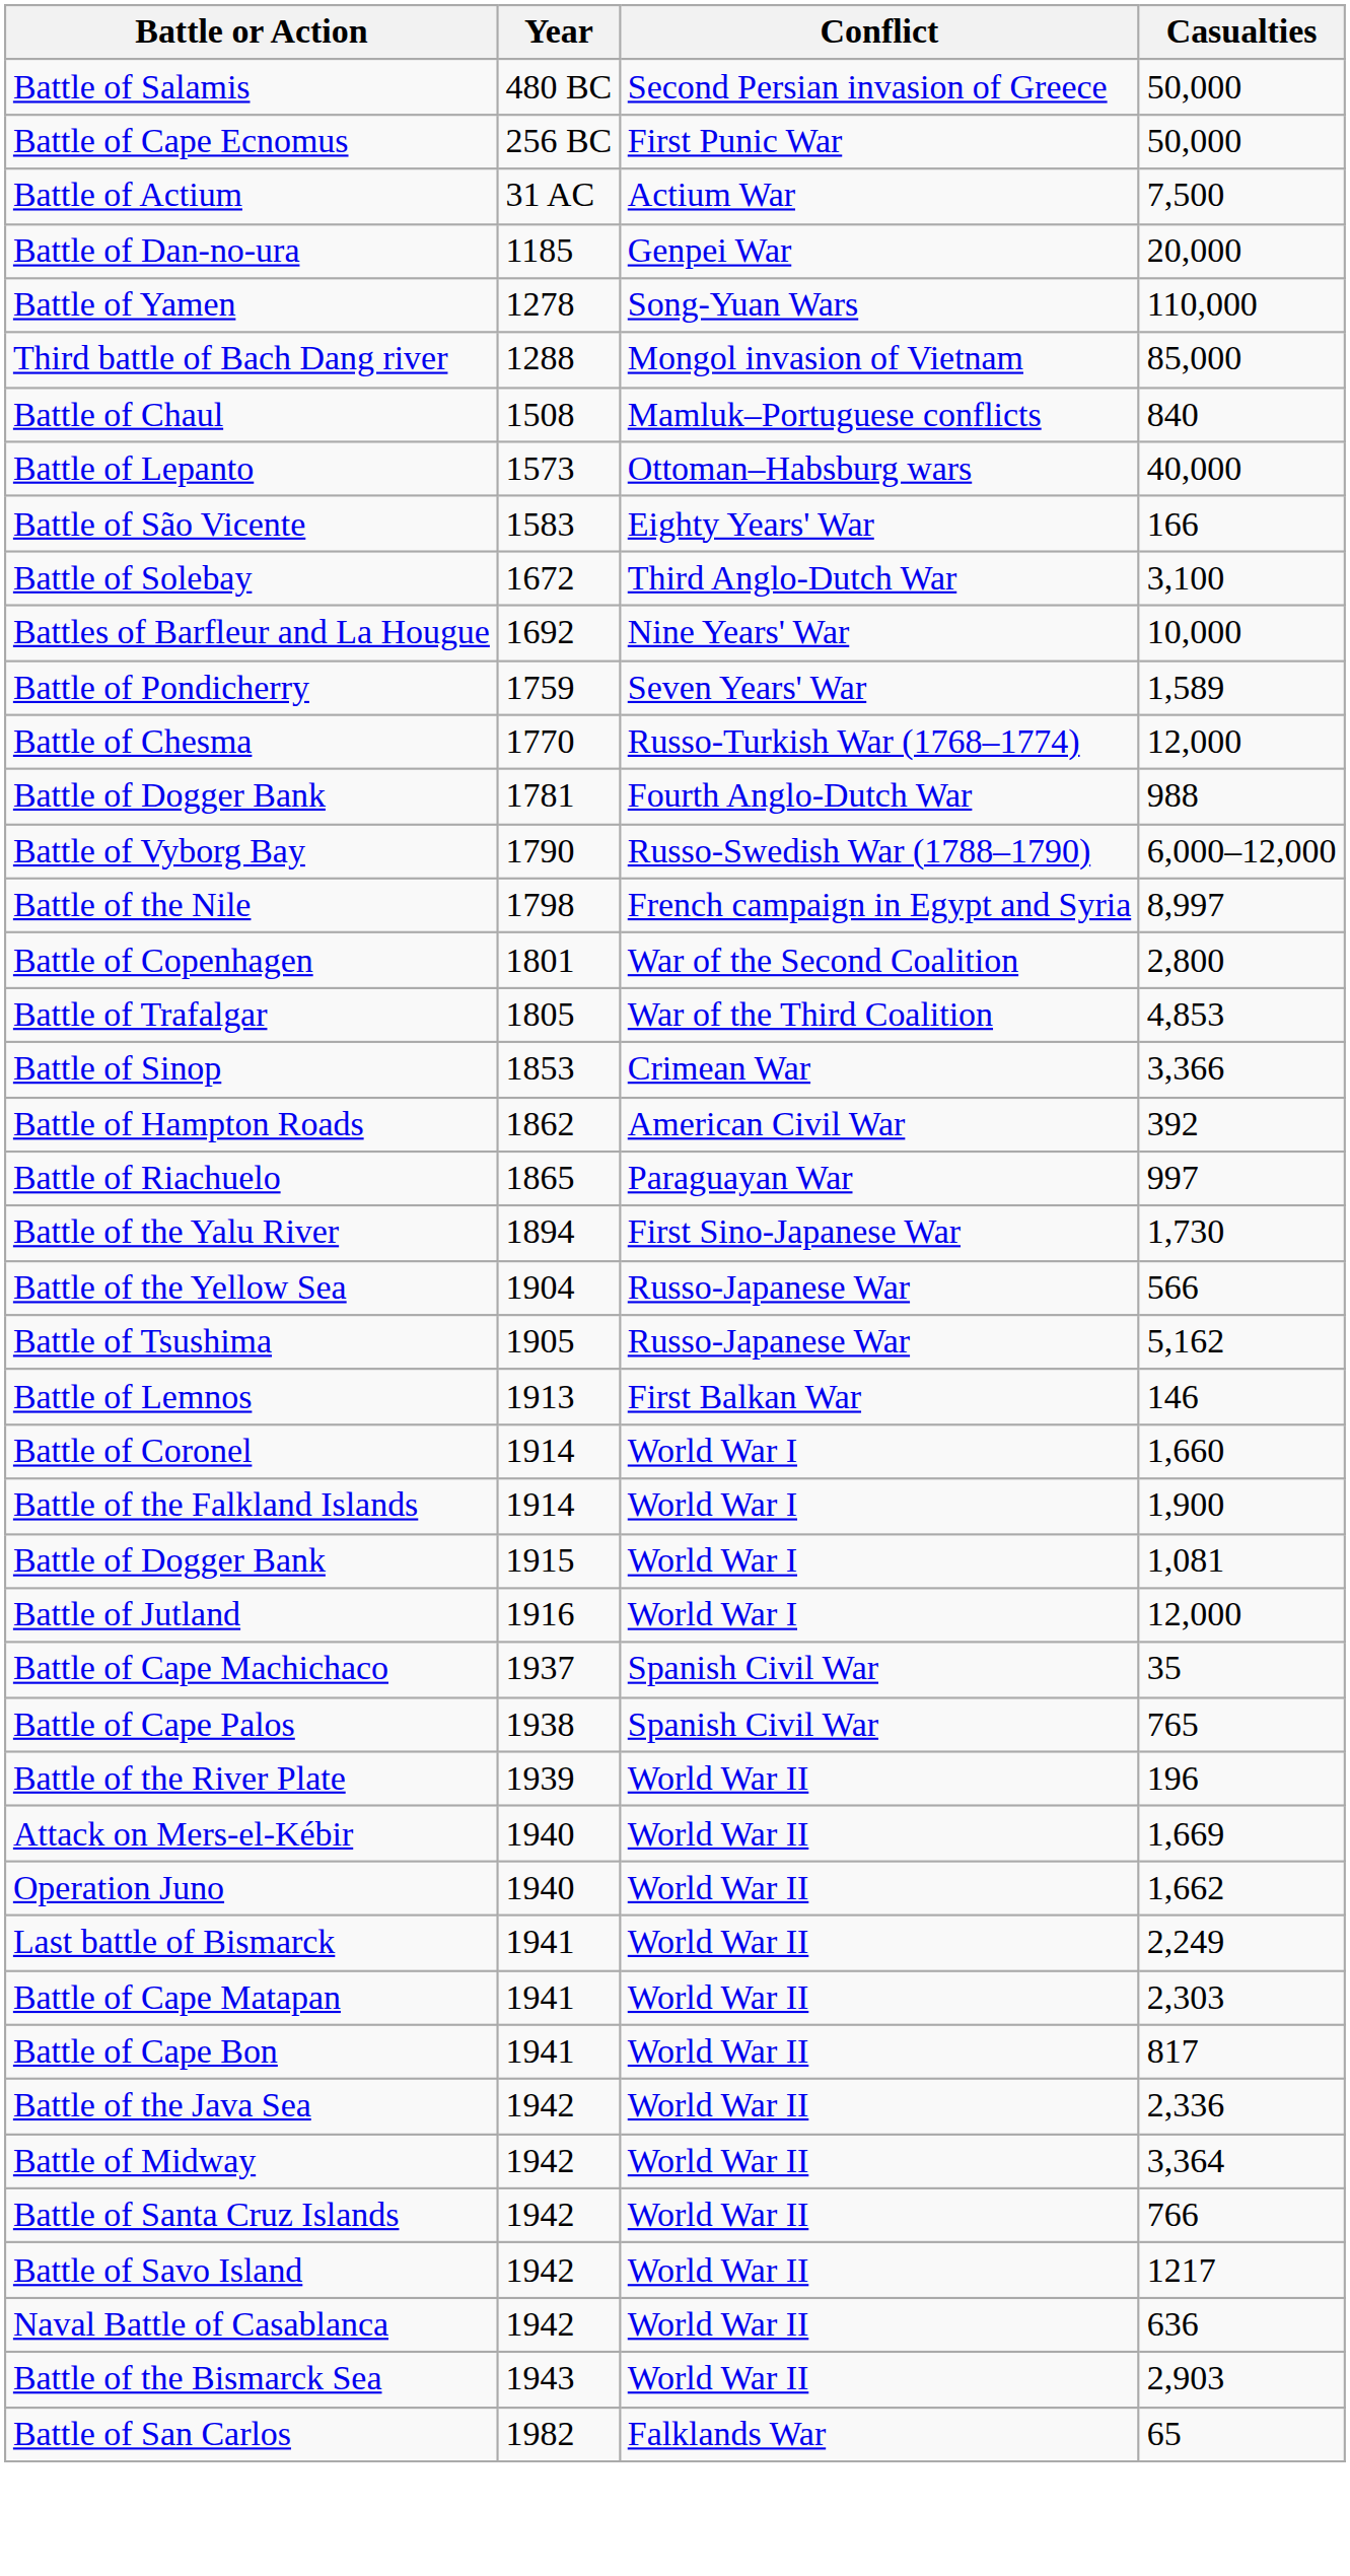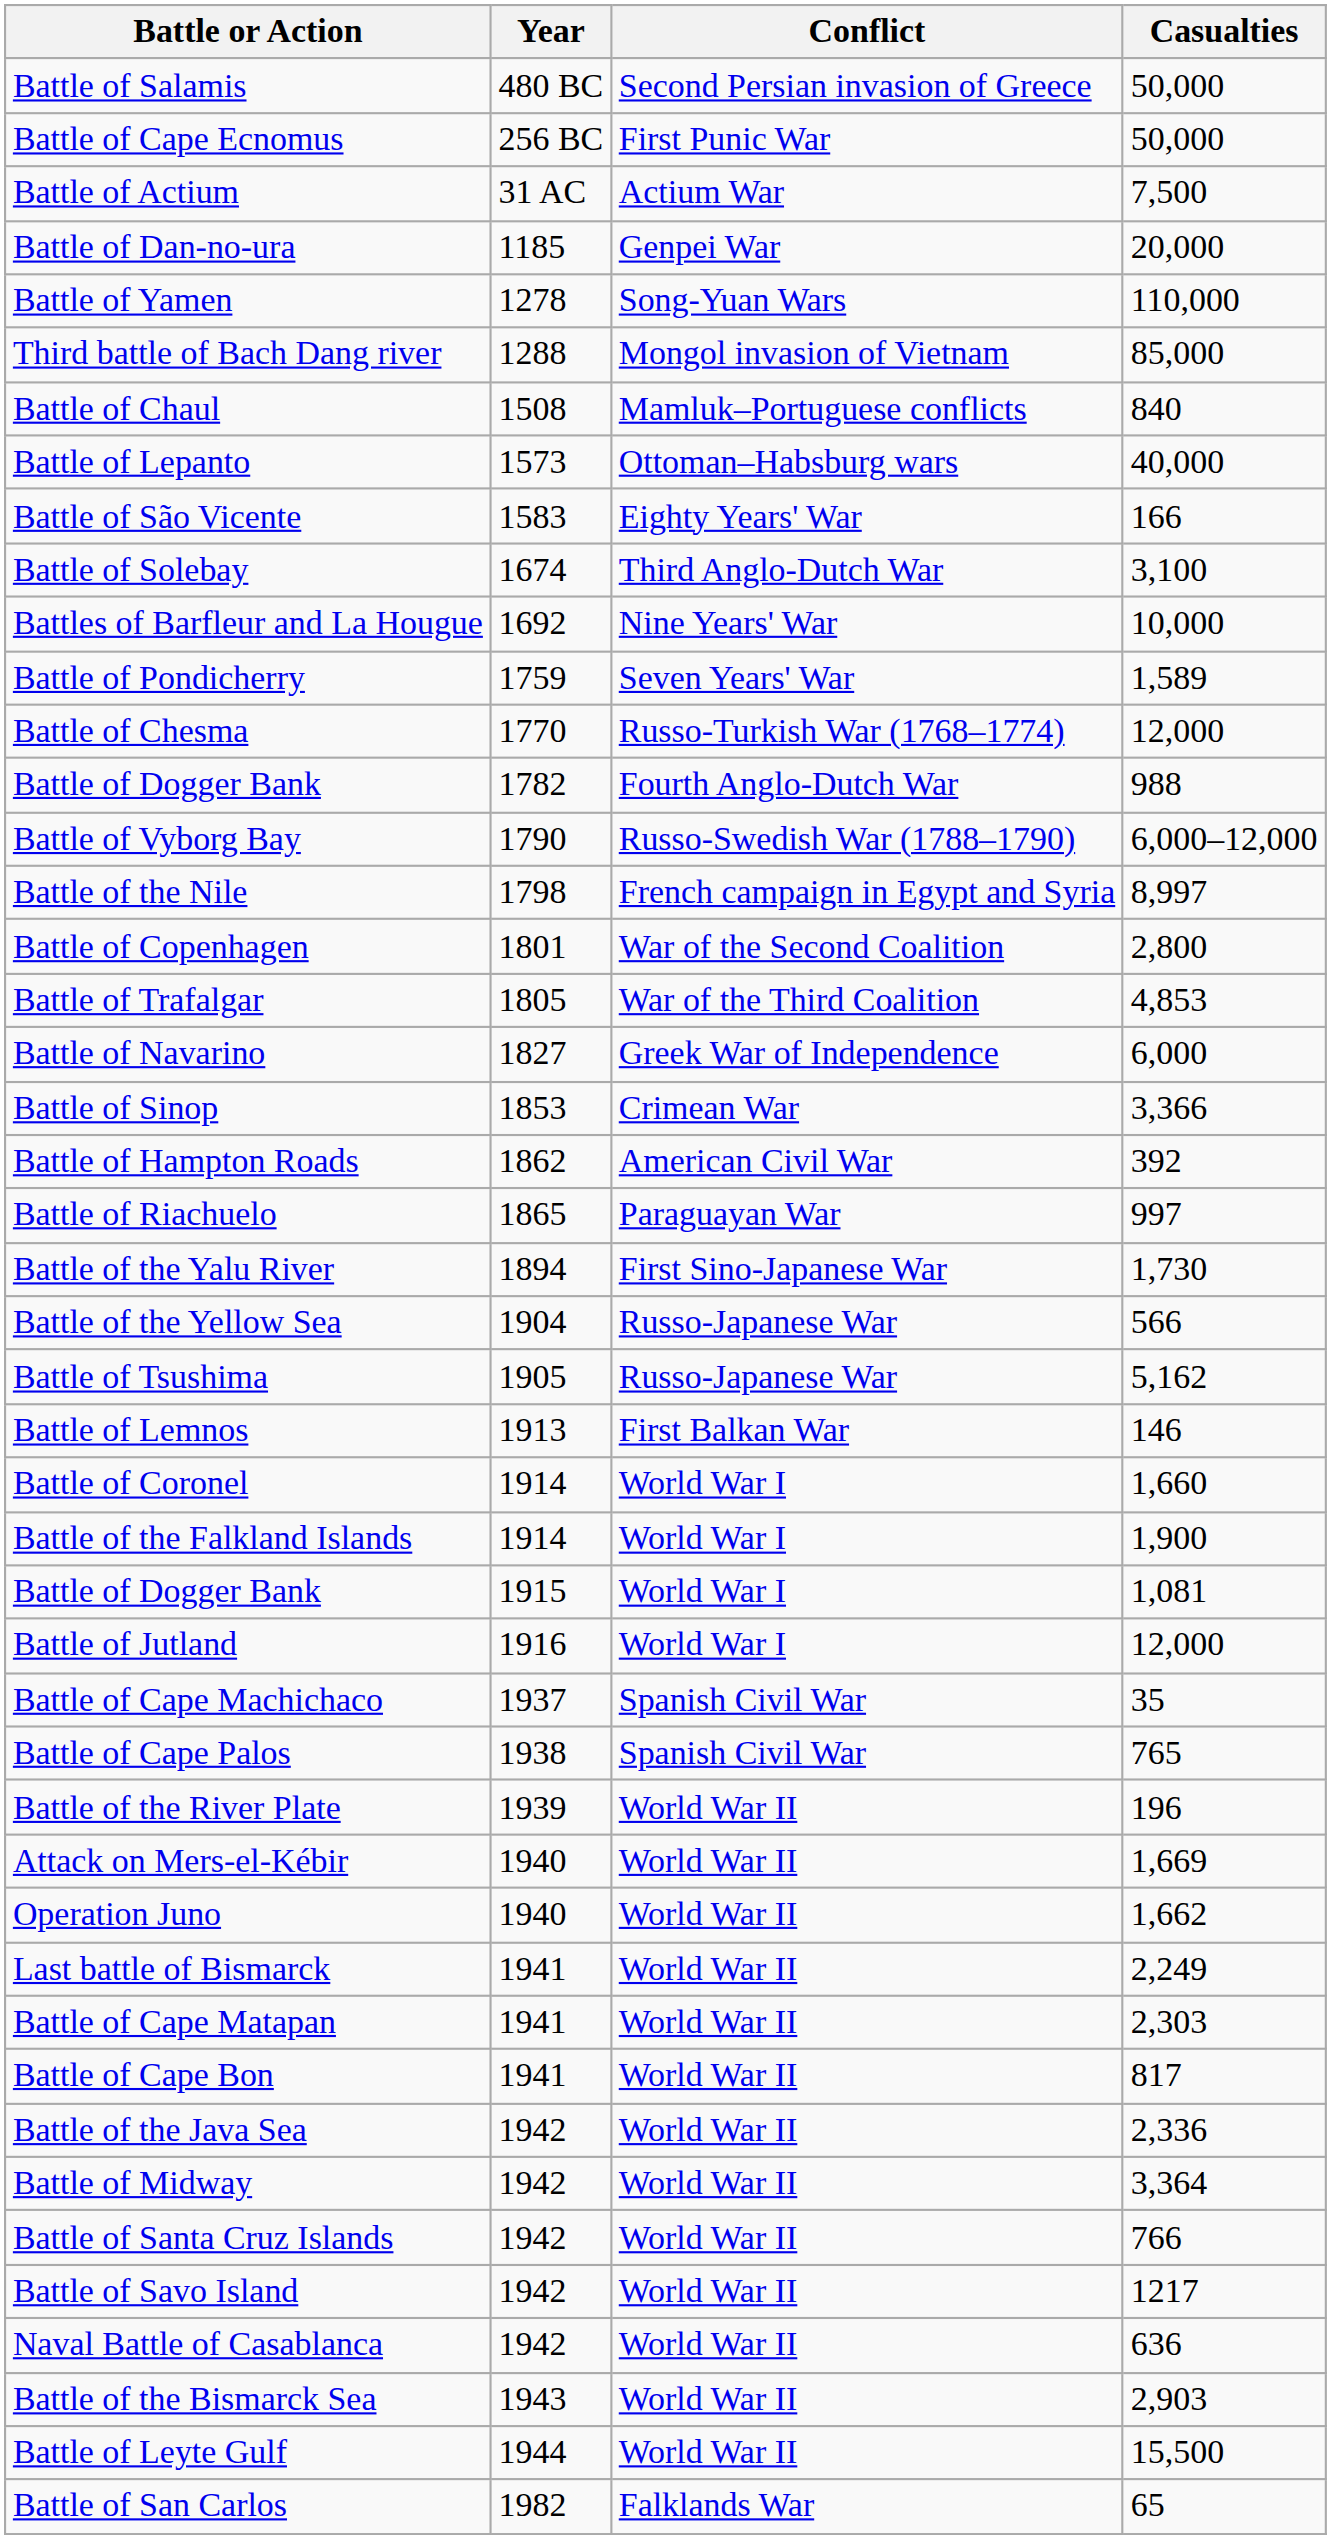 <table class="wikitable sortable">
 <tr>
 <th>Battle or Action</th>
 <th>Year</th>
 <th>Conflict</th>
 <th data-sort-type=number>Casualties</th>
 </tr>
 <tr>
 <td><a href='#'>Battle of Salamis</a></td>
 <td>480 BC</td>
 <td><a href='#'>Second Persian invasion of Greece</a></td>
 <td>50,000</td>
 </tr>
 <tr>
 <td><a href='#'>Battle of Cape Ecnomus</a></td>
 <td>256 BC</td>
 <td><a href='#'>First Punic War</a></td>
 <td>50,000</td>
 </tr>
 <tr>
 <td><a href='#'>Battle of Actium</a></td>
 <td>31 AC</td>
 <td><a href='#'>Actium War</a></td>
 <td>7,500</td>
 </tr>
 <tr>
 <td><a href='#'>Battle of Dan-no-ura</a></td>
 <td>1185</td>
 <td><a href='#'>Genpei War</a></td>
 <td>20,000</td>
 </tr>
 <tr>
 <td><a href='#'>Battle of Yamen</a></td>
 <td>1278</td>
 <td><a href='#'>Song-Yuan Wars</a></td>
 <td>110,000</td>
 </tr>
 <tr>
 <td><a href='#'>Third battle of Bach Dang river</a></td>
 <td>1288</td>
 <td><a href='#'>Mongol invasion of Vietnam</a></td>
 <td>85,000</td>
 </tr>
 <tr>
 <td><a href='#'>Battle of Chaul</a></td>
 <td>1508</td>
 <td><a href='#'>Mamluk–Portuguese conflicts</a></td>
 <td>840</td>
 </tr>
 <tr>
 <td><a href='#'>Battle of Lepanto</a></td>
 <td>1573</td>
 <td><a href='#'>Ottoman–Habsburg wars</a></td>
 <td>40,000</td>
 </tr>
 <tr>
 <td><a href='#'>Battle of São Vicente</a></td>
 <td>1583</td>
 <td><a href='#'>Eighty Years' War</a></td>
 <td>166</td>
 </tr>
 <tr>
 <td><a href='#'>Battle of Solebay</a></td>
-<td>1672</td>
+<td>1674</td>
 <td><a href='#'>Third Anglo-Dutch War</a></td>
 <td>3,100</td>
 </tr>
 <tr>
 <td><a href='#'>Battles of Barfleur and La Hougue</a></td>
 <td>1692</td>
 <td><a href='#'>Nine Years' War</a></td>
 <td>10,000</td>
 </tr>
 <tr>
 <td><a href='#'>Battle of Pondicherry</a></td>
 <td>1759</td>
 <td><a href='#'>Seven Years' War</a></td>
 <td>1,589</td>
 </tr>
 <tr>
 <td><a href='#'>Battle of Chesma</a></td>
 <td>1770</td>
 <td><a href='#'>Russo-Turkish War (1768–1774)</a></td>
 <td>12,000</td>
 </tr>
 <tr>
 <td><a href='#'>Battle of Dogger Bank</a></td>
-<td>1781</td>
+<td>1782</td>
 <td><a href='#'>Fourth Anglo-Dutch War</a></td>
 <td>988</td>
 </tr>
 <tr>
 <td><a href='#'>Battle of Vyborg Bay</a></td>
 <td>1790</td>
 <td><a href='#'>Russo-Swedish War (1788–1790)</a></td>
 <td>6,000–12,000</td>
 </tr>
 <tr>
 <td><a href='#'>Battle of the Nile</a></td>
 <td>1798</td>
 <td><a href='#'>French campaign in Egypt and Syria</a></td>
 <td>8,997</td>
 </tr>
 <tr>
 <td><a href='#'>Battle of Copenhagen</a></td>
 <td>1801</td>
 <td><a href='#'>War of the Second Coalition</a></td>
 <td>2,800</td>
 </tr>
 <tr>
 <td><a href='#'>Battle of Trafalgar</a></td>
 <td>1805</td>
 <td><a href='#'>War of the Third Coalition</a></td>
 <td>4,853</td>
+</tr>
+<tr>
+<td><a href='#'>Battle of Navarino</a></td>
+<td>1827</td>
+<td><a href='#'>Greek War of Independence</a></td>
+<td>6,000</td>
 </tr>
 <tr>
 <td><a href='#'>Battle of Sinop</a></td>
 <td>1853</td>
 <td><a href='#'>Crimean War</a></td>
 <td>3,366</td>
 </tr>
 <tr>
 <td><a href='#'>Battle of Hampton Roads</a></td>
 <td>1862</td>
 <td><a href='#'>American Civil War</a></td>
 <td>392</td>
 </tr>
 <tr>
 <td><a href='#'>Battle of Riachuelo</a></td>
 <td>1865</td>
 <td><a href='#'>Paraguayan War</a></td>
 <td>997</td>
 </tr>
 <tr>
 <td><a href='#'>Battle of the Yalu River</a></td>
 <td>1894</td>
 <td><a href='#'>First Sino-Japanese War</a></td>
 <td>1,730</td>
 </tr>
 <tr>
 <td><a href='#'>Battle of the Yellow Sea</a></td>
 <td>1904</td>
 <td><a href='#'>Russo-Japanese War</a></td>
 <td>566</td>
 </tr>
 <tr>
 <td><a href='#'>Battle of Tsushima</a></td>
 <td>1905</td>
 <td><a href='#'>Russo-Japanese War</a></td>
 <td>5,162</td>
 </tr>
 <tr>
 <td><a href='#'>Battle of Lemnos</a></td>
 <td>1913</td>
 <td><a href='#'>First Balkan War</a></td>
 <td>146</td>
 </tr>
 <tr>
 <td><a href='#'>Battle of Coronel</a></td>
 <td>1914</td>
 <td><a href='#'>World War I</a></td>
 <td>1,660</td>
 </tr>
 <tr>
 <td><a href='#'>Battle of the Falkland Islands</a></td>
 <td>1914</td>
 <td><a href='#'>World War I</a></td>
 <td>1,900</td>
 </tr>
 <tr>
 <td><a href='#'>Battle of Dogger Bank</a></td>
 <td>1915</td>
 <td><a href='#'>World War I</a></td>
 <td>1,081</td>
 </tr>
 <tr>
 <td><a href='#'>Battle of Jutland</a></td>
 <td>1916</td>
 <td><a href='#'>World War I</a></td>
 <td>12,000</td>
 </tr>
 <tr>
 <td><a href='#'>Battle of Cape Machichaco</a></td>
 <td>1937</td>
 <td><a href='#'>Spanish Civil War</a></td>
 <td>35</td>
 </tr>
 <tr>
 <td><a href='#'>Battle of Cape Palos</a></td>
 <td>1938</td>
 <td><a href='#'>Spanish Civil War</a></td>
 <td>765</td>
 </tr>
 <tr>
 <td><a href='#'>Battle of the River Plate</a></td>
 <td>1939</td>
 <td><a href='#'>World War II</a></td>
 <td>196</td>
 </tr>
 <tr>
 <td><a href='#'>Attack on Mers-el-Kébir</a></td>
 <td>1940</td>
 <td><a href='#'>World War II</a></td>
 <td>1,669</td>
 </tr>
 <tr>
 <td><a href='#'>Operation Juno</a></td>
 <td>1940</td>
 <td><a href='#'>World War II</a></td>
 <td>1,662</td>
 </tr>
 <tr>
 <td><a href='#'>Last battle of Bismarck</a></td>
 <td>1941</td>
 <td><a href='#'>World War II</a></td>
 <td>2,249</td>
 </tr>
 <tr>
 <td><a href='#'>Battle of Cape Matapan</a></td>
 <td>1941</td>
 <td><a href='#'>World War II</a></td>
 <td>2,303</td>
 </tr>
 <tr>
 <td><a href='#'>Battle of Cape Bon</a></td>
 <td>1941</td>
 <td><a href='#'>World War II</a></td>
 <td>817</td>
 </tr>
 <tr>
 <td><a href='#'>Battle of the Java Sea</a></td>
 <td>1942</td>
 <td><a href='#'>World War II</a></td>
 <td>2,336</td>
 </tr>
 <tr>
 <td><a href='#'>Battle of Midway</a></td>
 <td>1942</td>
 <td><a href='#'>World War II</a></td>
 <td>3,364</td>
 </tr>
 <tr>
 <td><a href='#'>Battle of Santa Cruz Islands</a></td>
 <td>1942</td>
 <td><a href='#'>World War II</a></td>
 <td>766</td>
 </tr>
 <tr>
 <td><a href='#'>Battle of Savo Island</a></td>
 <td>1942</td>
 <td><a href='#'>World War II</a></td>
 <td>1217</td>
 </tr>
 <tr>
 <td><a href='#'>Naval Battle of Casablanca</a></td>
 <td>1942</td>
 <td><a href='#'>World War II</a></td>
 <td>636</td>
 </tr>
 <tr>
 <td><a href='#'>Battle of the Bismarck Sea</a></td>
 <td>1943</td>
 <td><a href='#'>World War II</a></td>
 <td>2,903</td>
 </tr>
 <tr>
+<td><a href='#'>Battle of Leyte Gulf</a></td>
+<td>1944</td>
+<td><a href='#'>World War II</a></td>
+<td>15,500</td>
+</tr>
+<tr>
 <td><a href='#'>Battle of San Carlos</a></td>
 <td>1982</td>
 <td><a href='#'>Falklands War</a></td>
 <td>65</td>
 </tr>
 <tr>
 </tr>
 </table>
